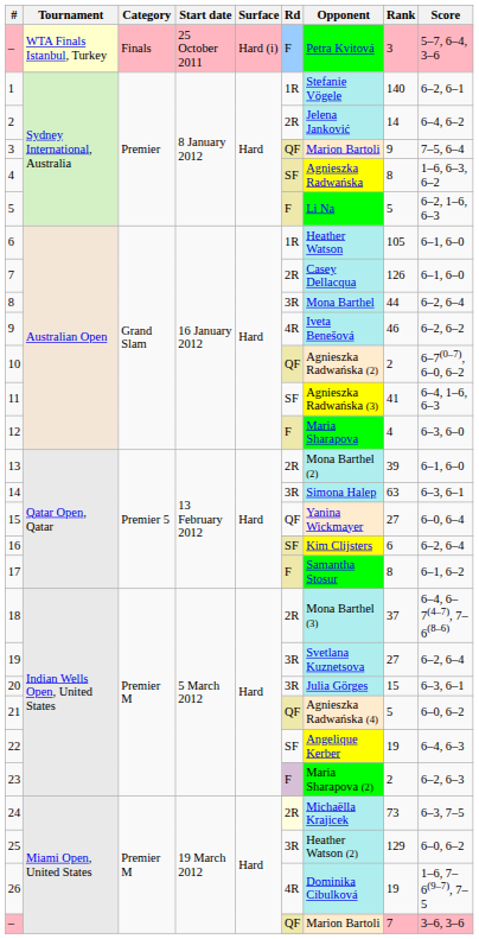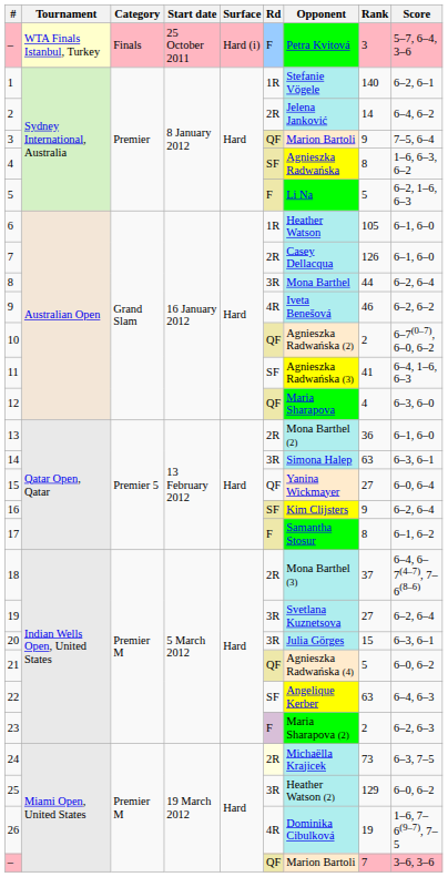 <table class="wikitable sortable">
 <tr>
 <th scope="col">#</th>
 <th scope="col">Tournament</th>
 <th scope="col">Category</th>
 <th scope="col">Start date</th>
 <th scope="col">Surface</th>
 <th scope="col">Rd</th>
 <th scope="col">Opponent</th>
 <th scope="col">Rank</th>
 <th scope="col" class="unsortable">Score</th>
 </tr>
 <tr style=background:lightpink>
 <td>–</td>
 <td style=background:#FFFFCC><a href='#'>WTA Finals Istanbul</a>, Turkey</td>
 <td>Finals</td>
 <td>25 October 2011</td>
 <td>Hard (i)</td>
 <td bgcolor=99ccff>F</td>
 <td bgcolor=lime> <a href='#'>Petra Kvitová</a></td>
 <td>3</td>
 <td>5–7, 6–4, 3–6</td>
 </tr>
 <tr>
 <td>1</td>
 <td style=background:#d4f1c5 rowspan=5><a href='#'>Sydney International</a>, Australia</td>
 <td rowspan=5>Premier</td>
 <td rowspan=5>8 January 2012</td>
 <td rowspan=5>Hard</td>
 <td>1R</td>
 <td bgcolor=afeeee> <a href='#'>Stefanie Vögele</a></td>
 <td>140</td>
 <td>6–2, 6–1</td>
 </tr>
 <tr>
 <td>2</td>
 <td>2R</td>
 <td bgcolor=afeeee> <a href='#'>Jelena Janković</a></td>
 <td>14</td>
 <td>6–4, 6–2</td>
 </tr>
 <tr>
 <td>3</td>
 <td bgcolor=EEE8AA>QF</td>
 <td bgcolor=ffebcd> <a href='#'>Marion Bartoli</a></td>
 <td>9</td>
 <td>7–5, 6–4</td>
 </tr>
 <tr>
 <td>4</td>
 <td bgcolor=EEE8AA>SF</td>
 <td style=background:yellow> <a href='#'>Agnieszka Radwańska</a></td>
 <td>8</td>
 <td>1–6, 6–3, 6–2</td>
 </tr>
 <tr>
 <td>5</td>
 <td bgcolor=EEE8AA>F</td>
 <td bgcolor=lime> <a href='#'>Li Na</a></td>
 <td>5</td>
 <td>6–2, 1–6, 6–3</td>
 </tr>
 <tr>
 <td>6</td>
 <td style=background:#f3e6d7 rowspan=7><a href='#'>Australian Open</a></td>
 <td rowspan=7>Grand Slam</td>
 <td rowspan=7>16 January 2012</td>
 <td rowspan=7>Hard</td>
 <td>1R</td>
 <td bgcolor=afeeee> <a href='#'>Heather Watson</a></td>
 <td>105</td>
 <td>6–1, 6–0</td>
 </tr>
 <tr>
 <td>7</td>
 <td>2R</td>
 <td bgcolor=afeeee> <a href='#'>Casey Dellacqua</a></td>
 <td>126</td>
 <td>6–1, 6–0</td>
 </tr>
 <tr>
 <td>8</td>
 <td>3R</td>
 <td bgcolor=afeeee> <a href='#'>Mona Barthel</a></td>
 <td>44</td>
 <td>6–2, 6–4</td>
 </tr>
 <tr>
 <td>9</td>
 <td>4R</td>
 <td bgcolor=afeeee> <a href='#'>Iveta Benešová</a></td>
 <td>46</td>
 <td>6–2, 6–2</td>
 </tr>
 <tr>
 <td>10</td>
 <td bgcolor=EEE8AA>QF</td>
 <td bgcolor=ffebcd> Agnieszka Radwańska <small>(2)</small></td>
 <td>2</td>
 <td>6–7<sup>(0–7)</sup>, 6–0, 6–2</td>
 </tr>
 <tr>
 <td>11</td>
 <td>SF</td>
 <td style=background:yellow> Agnieszka Radwańska <small>(3)</small></td>
 <td>41</td>
 <td>6–4, 1–6, 6–3</td>
 </tr>
 <tr>
 <td>12</td>
-<td bgcolor=EEE8AA>F</td>
+<td bgcolor=EEE8AA>QF</td>
 <td bgcolor=lime> <a href='#'>Maria Sharapova</a></td>
 <td>4</td>
 <td>6–3, 6–0</td>
 </tr>
 <tr>
 <td>13</td>
 <td style=background:#E9E9E9 rowspan=5><a href='#'>Qatar Open</a>, Qatar</td>
 <td rowspan=5>Premier 5</td>
 <td rowspan=5>13 February 2012</td>
 <td rowspan=5>Hard</td>
 <td>2R</td>
 <td bgcolor=afeeee> Mona Barthel <small>(2)</small></td>
-<td>39</td>
+<td>36</td>
 <td>6–1, 6–0</td>
 </tr>
 <tr>
 <td>14</td>
 <td>3R</td>
 <td bgcolor=afeeee> <a href='#'>Simona Halep</a></td>
 <td>63</td>
 <td>6–3, 6–1</td>
 </tr>
 <tr>
 <td>15</td>
 <td>QF</td>
 <td bgcolor=ffebcd> <a href='#'>Yanina Wickmayer</a></td>
 <td>27</td>
 <td>6–0, 6–4</td>
 </tr>
 <tr>
 <td>16</td>
 <td bgcolor=EEE8AA>SF</td>
 <td style=background:yellow> <a href='#'>Kim Clijsters</a></td>
-<td>6</td>
+<td>9</td>
 <td>6–2, 6–4</td>
 </tr>
 <tr>
 <td>17</td>
 <td bgcolor=EEE8AA>F</td>
 <td bgcolor=lime> <a href='#'>Samantha Stosur</a></td>
 <td>8</td>
 <td>6–1, 6–2</td>
 </tr>
 <tr>
 <td>18</td>
 <td style=background:#E9E9E9 rowspan=6><a href='#'>Indian Wells Open</a>, United States</td>
 <td rowspan=6>Premier M</td>
 <td rowspan=6>5 March 2012</td>
 <td rowspan=6>Hard</td>
 <td>2R</td>
 <td bgcolor=afeeee> Mona Barthel <small>(3)</small></td>
 <td>37</td>
 <td>6–4, 6–7<sup>(4–7)</sup>, 7–6<sup>(8–6)</sup></td>
 </tr>
 <tr>
 <td>19</td>
 <td>3R</td>
 <td bgcolor=afeeee> <a href='#'>Svetlana Kuznetsova</a></td>
 <td>27</td>
 <td>6–2, 6–4</td>
 </tr>
 <tr>
 <td>20</td>
 <td>3R</td>
 <td bgcolor=afeeee> <a href='#'>Julia Görges</a></td>
 <td>15</td>
 <td>6–3, 6–1</td>
 </tr>
 <tr>
 <td>21</td>
 <td bgcolor=EEE8AA>QF</td>
 <td bgcolor=ffebcd> Agnieszka Radwańska <small>(4)</small></td>
 <td>5</td>
 <td>6–0, 6–2</td>
 </tr>
 <tr>
 <td>22</td>
 <td>SF</td>
 <td style=background:yellow> <a href='#'>Angelique Kerber</a></td>
-<td>19</td>
+<td>63</td>
 <td>6–4, 6–3</td>
 </tr>
 <tr>
 <td>23</td>
 <td bgcolor=thistle>F</td>
 <td bgcolor=lime> Maria Sharapova <small>(2)</small></td>
 <td>2</td>
 <td>6–2, 6–3</td>
 </tr>
 <tr>
 <td>24</td>
 <td style=background:#E9E9E9 rowspan=4><a href='#'>Miami Open</a>, United States</td>
 <td rowspan=4>Premier M</td>
 <td rowspan=4>19 March 2012</td>
 <td rowspan=4>Hard</td>
 <td style="background: lightyellow;">2R</td>
 <td bgcolor=afeeee> <a href='#'>Michaëlla Krajicek</a></td>
 <td>73</td>
 <td>6–3, 7–5</td>
 </tr>
 <tr>
 <td>25</td>
 <td>3R</td>
 <td bgcolor=afeeee> Heather Watson <small>(2)</small></td>
 <td>129</td>
 <td>6–0, 6–2</td>
 </tr>
 <tr>
 <td>26</td>
 <td>4R</td>
 <td bgcolor=afeeee> <a href='#'>Dominika Cibulková</a></td>
 <td>19</td>
 <td>1–6, 7–6<sup>(9–7)</sup>, 7–5</td>
 </tr>
 <tr bgcolor=lightpink>
 <td>–</td>
 <td bgcolor=EEE8AA>QF</td>
 <td bgcolor=ffebcd> Marion Bartoli</td>
 <td>7</td>
 <td>3–6, 3–6</td>
 </tr>
 </table>
